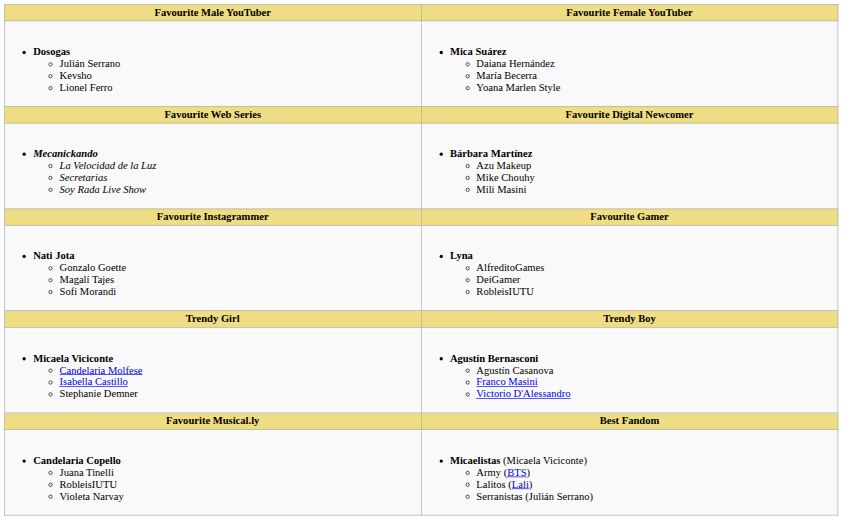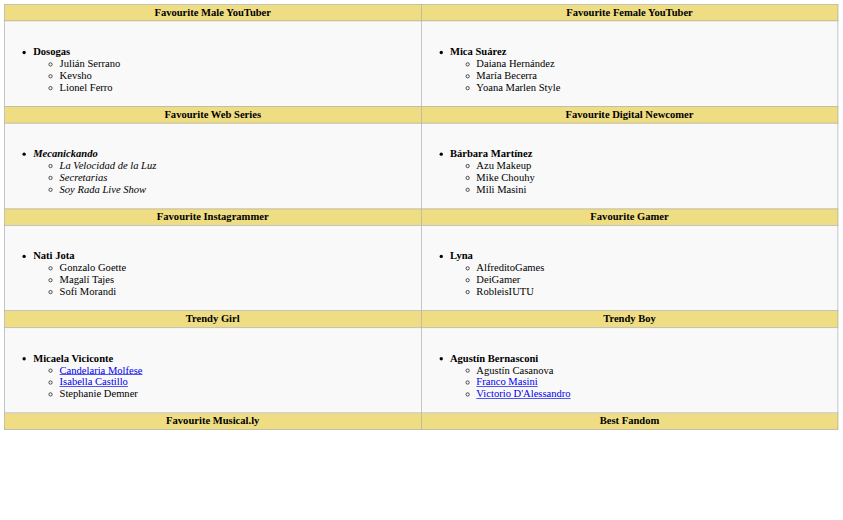 <table class="wikitable" style="width:100%;">
 <tr>
 <th style="background:#EEDD82; width:50%">Favourite Male YouTuber</th>
 <th style="background:#EEDD82; width:50%">Favourite Female YouTuber</th>
 </tr>
 <tr>
 <td valign="top"><br><ul><li><strong>Dosogas</strong><ul><li>Julián Serrano</li><li>Kevsho</li><li>Lionel Ferro</li></ul></li></ul></td>
 <td valign="top"><br><ul><li><strong>Mica Suárez</strong><ul><li>Daiana Hernández</li><li>María Becerra</li><li>Yoana Marlen Style</li></ul></li></ul></td>
 </tr>
 <tr>
 <th style="background:#EEDD82; width:50%">Favourite Web Series</th>
 <th style="background:#EEDD82; width:50%">Favourite Digital Newcomer</th>
 </tr>
 <tr>
 <td valign="top"><br><ul><li><strong><em>Mecanickando</em></strong><ul><li><em>La Velocidad de la Luz</em></li><li><em>Secretarias</em></li><li><em>Soy Rada Live Show</em></li></ul></li></ul></td>
 <td valign="top"><br><ul><li><strong>Bárbara Martínez</strong><ul><li>Azu Makeup</li><li>Mike Chouhy</li><li>Mili Masini</li></ul></li></ul></td>
 </tr>
 <tr>
 <th style="background:#EEDD82; width:50%">Favourite Instagrammer</th>
 <th style="background:#EEDD82; width:50%">Favourite Gamer</th>
 </tr>
 <tr>
 <td valign="top"><br><ul><li><strong>Nati Jota</strong><ul><li>Gonzalo Goette</li><li>Magalí Tajes</li><li>Sofi Morandi</li></ul></li></ul></td>
 <td valign="top"><br><ul><li><strong>Lyna</strong><ul><li>AlfreditoGames</li><li>DeiGamer</li><li>RobleisIUTU</li></ul></li></ul></td>
 </tr>
 <tr>
 <th style="background:#EEDD82; width:50%">Trendy Girl</th>
 <th style="background:#EEDD82; width:50%">Trendy Boy</th>
 </tr>
 <tr>
 <td valign="top"><br><ul><li><strong>Micaela Viciconte</strong><ul><li><a href='#'>Candelaria Molfese</a></li><li><a href='#'>Isabella Castillo</a></li><li>Stephanie Demner</li></ul></li></ul></td>
 <td valign="top"><br><ul><li><strong>Agustín Bernasconi</strong><ul><li>Agustín Casanova</li><li><a href='#'>Franco Masini</a></li><li><a href='#'>Victorio D'Alessandro</a></li></ul></li></ul></td>
 </tr>
 <tr>
 <th style="background:#EEDD82; width:50%">Favourite Musical.ly</th>
 <th style="background:#EEDD82; width:50%">Best Fandom</th>
 </tr>
-<tr>
-<td valign="top"><br><ul><li><strong>Candelaria Copello</strong><ul><li>Juana Tinelli</li><li>RobleisIUTU</li><li>Violeta Narvay</li></ul></li></ul></td>
-<td valign="top"><br><ul><li><strong>Micaelistas</strong> (Micaela Viciconte)<ul><li>Army (<a href='#'>BTS</a>)</li><li>Lalitos (<a href='#'>Lali</a>)</li><li>Serranistas (Julián Serrano)</li></ul></li></ul></td>
-</tr>
 </table>
